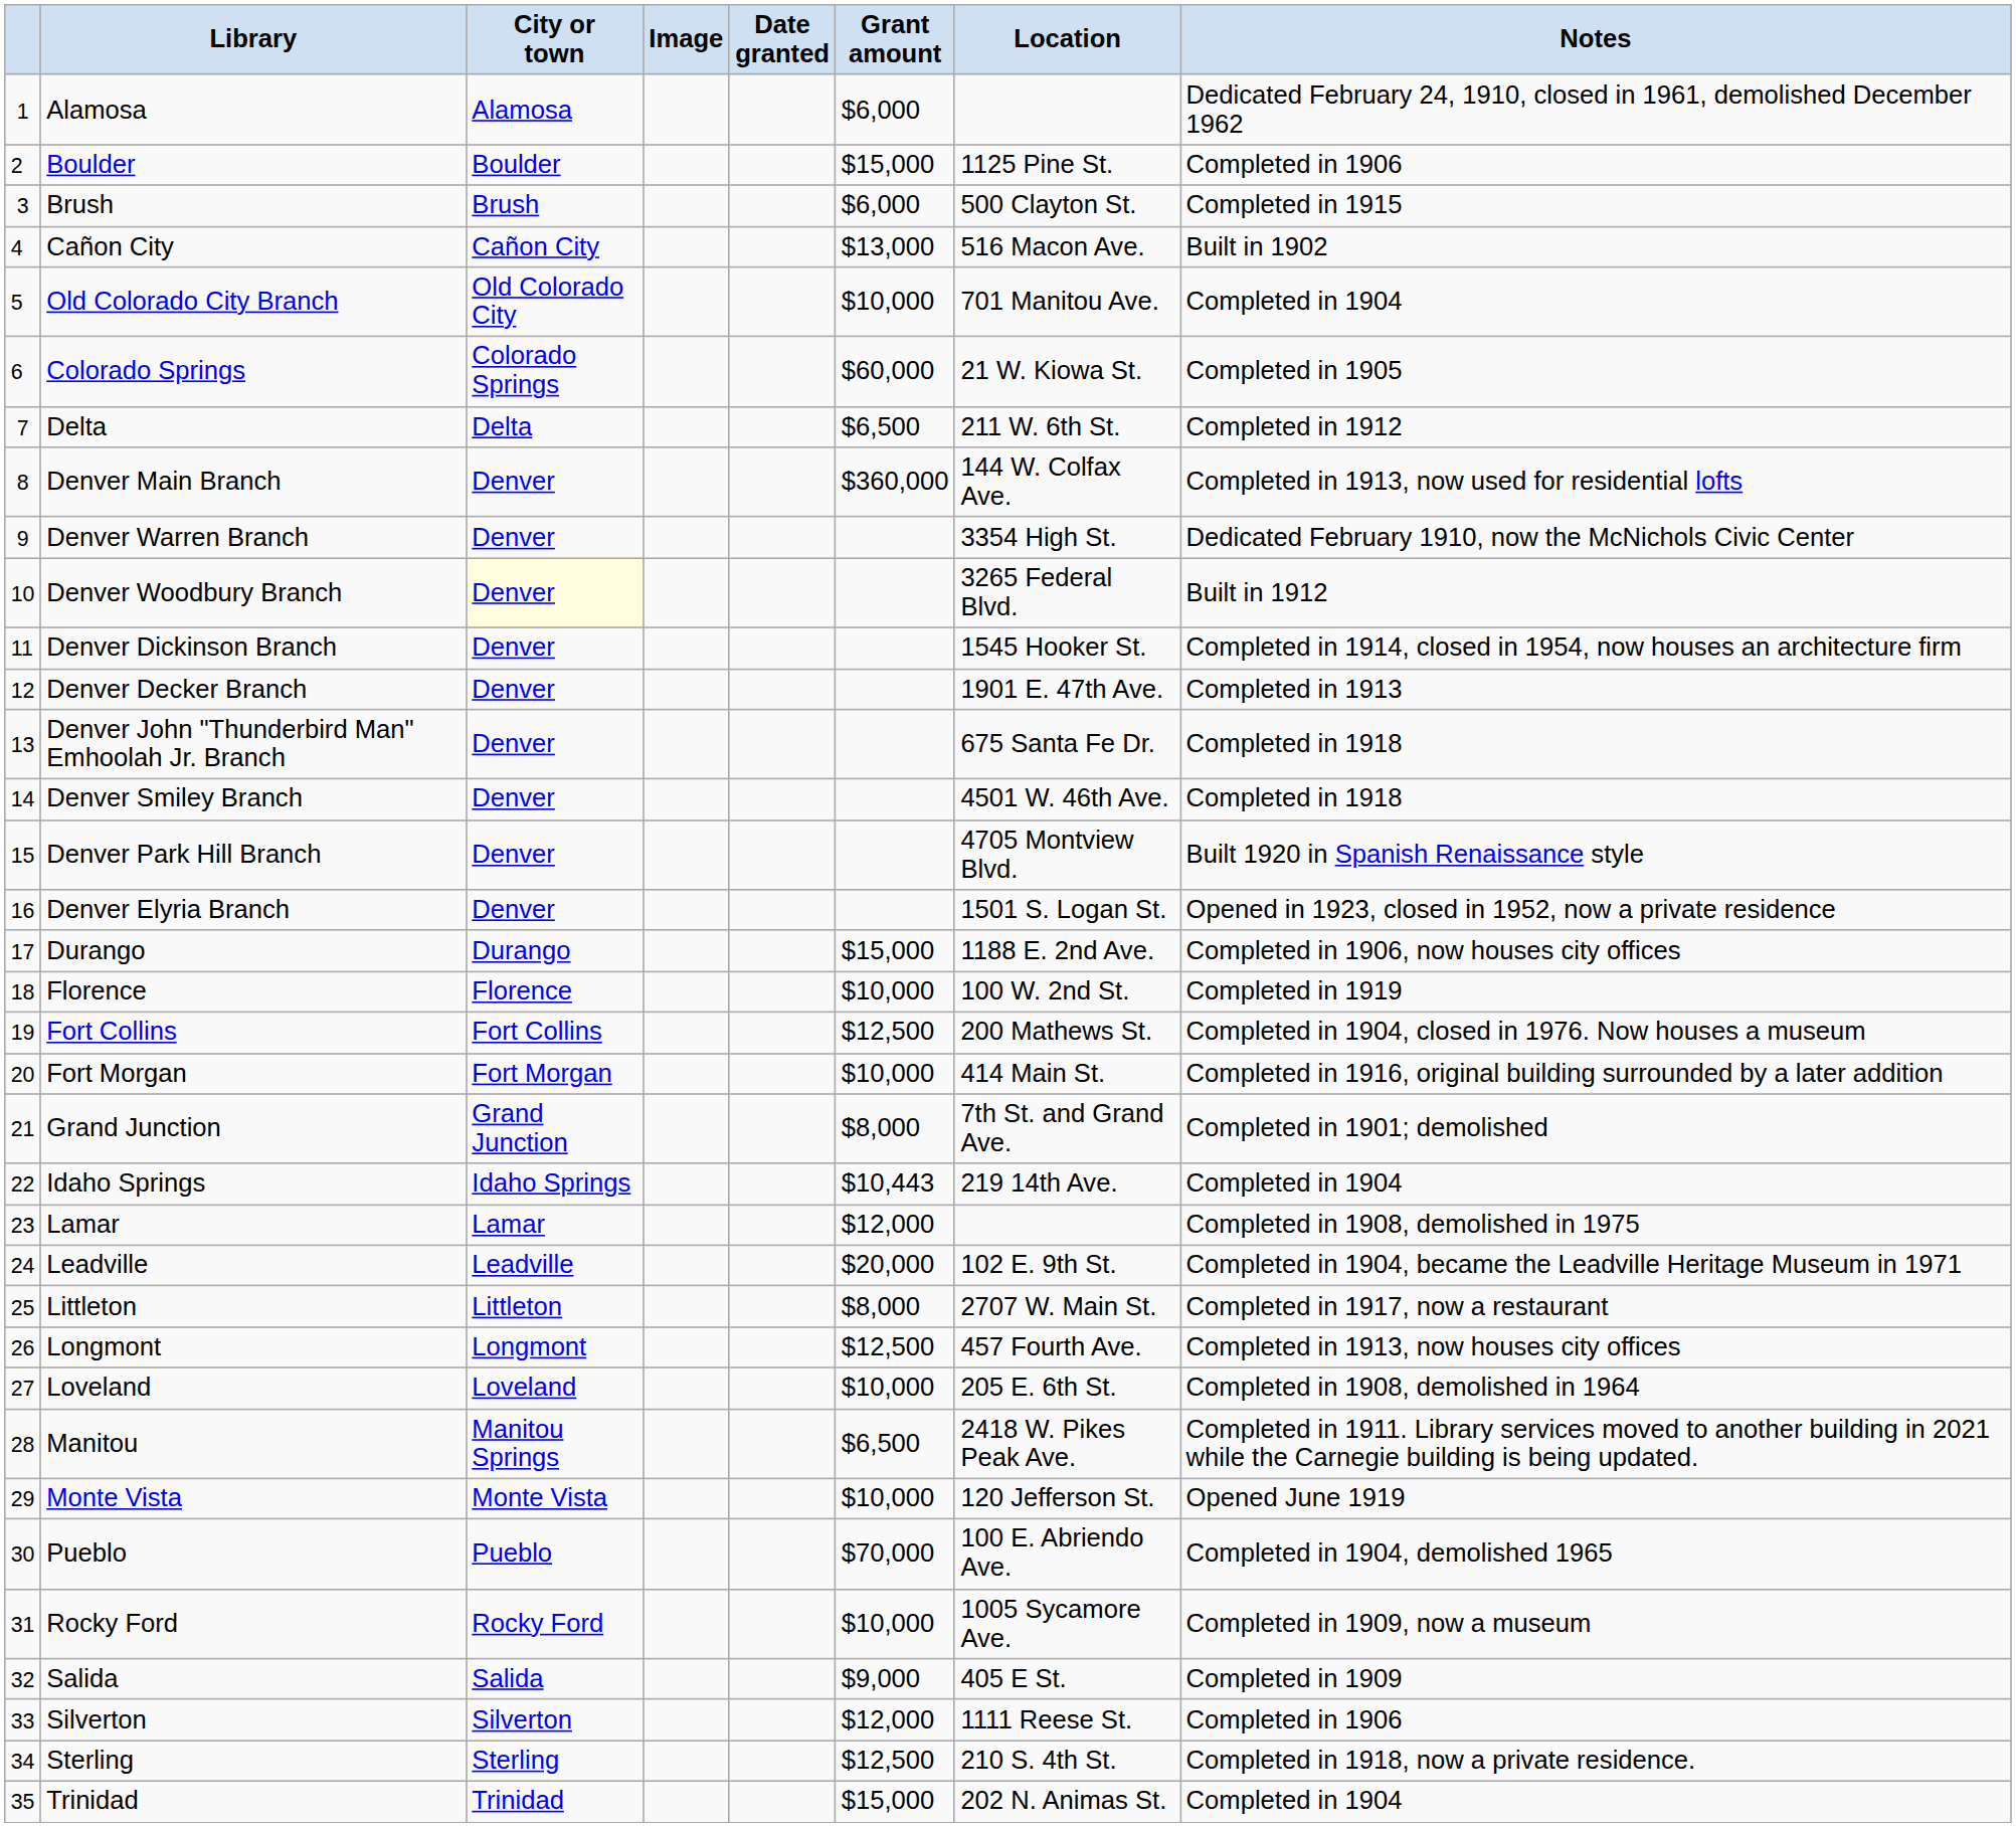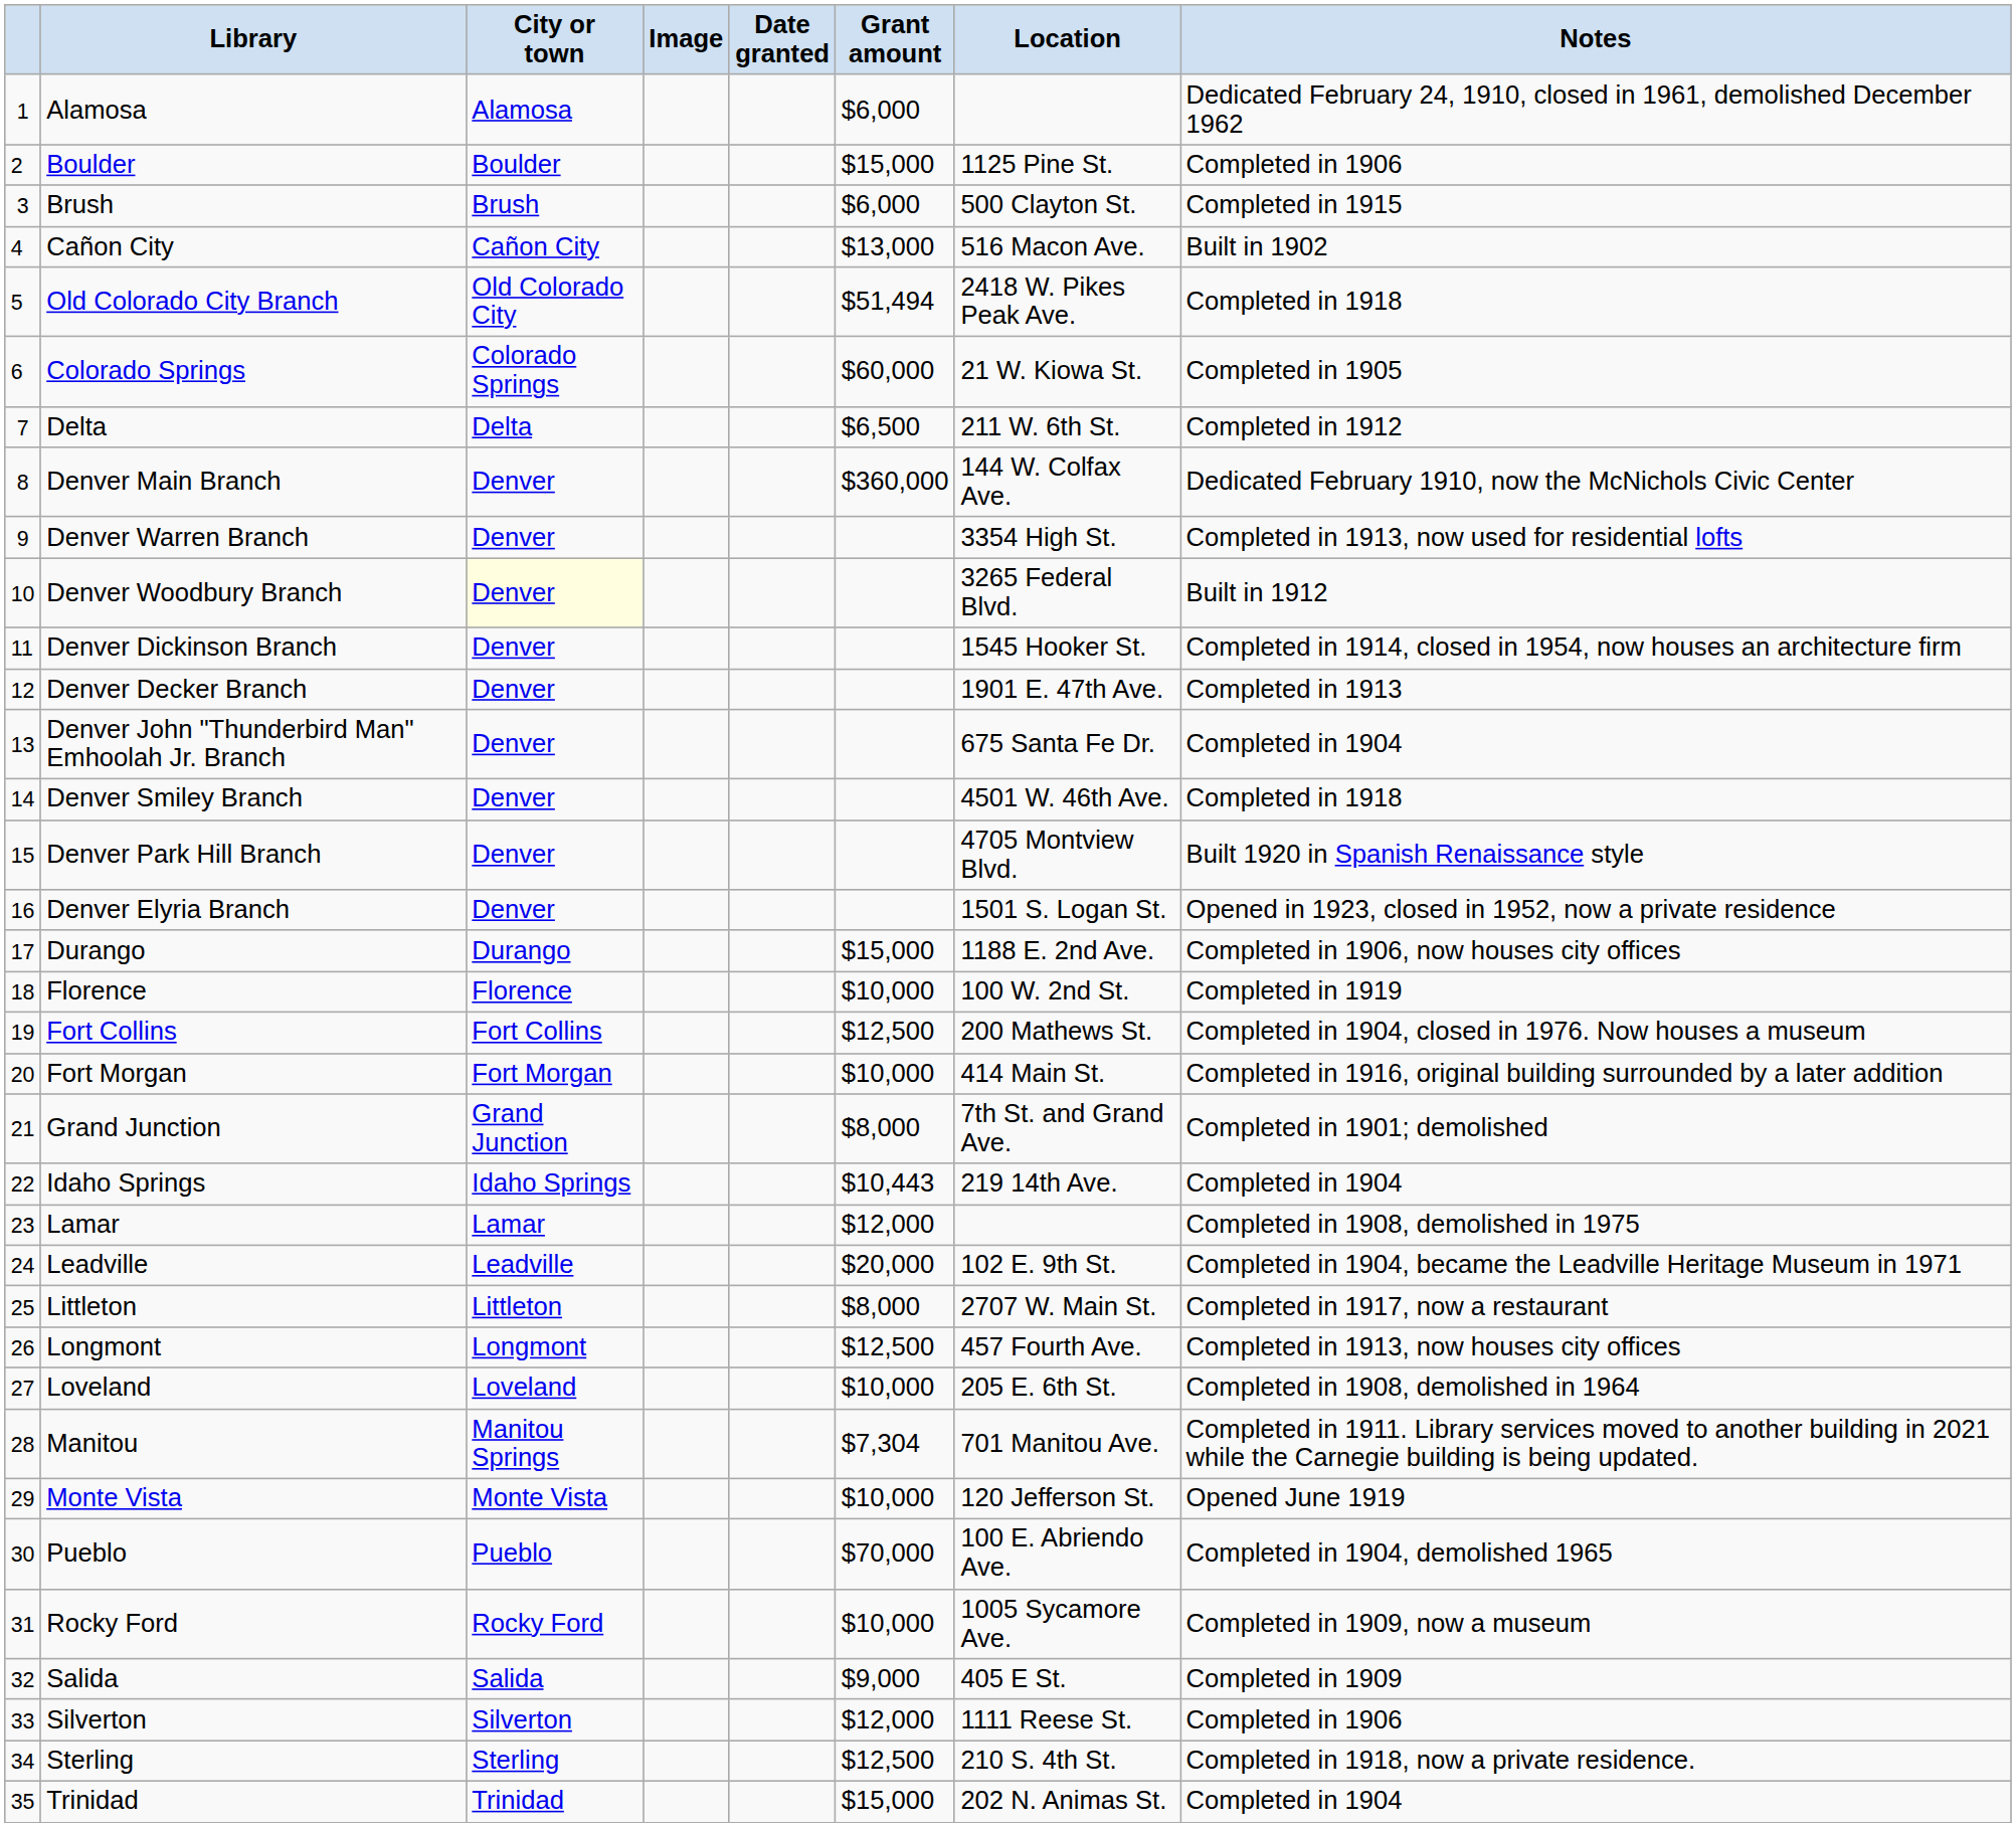 <table class="wikitable sortable" align="center">
 <tr>
 <th style="background-color:#CEE0F2;"></th>
 <th style="background-color:#CEE0F2;">Library</th>
 <th style="background-color:#CEE0F2;">City or<br>town</th>
 <th style="background-color:#CEE0F2;" class="unsortable">Image</th>
 <th style="background-color:#CEE0F2;">Date<br>granted</th>
 <th style="background-color:#CEE0F2;">Grant<br>amount</th>
 <th style="background-color:#CEE0F2;">Location</th>
 <th style="background-color:#CEE0F2;" class="unsortable">Notes</th>
 </tr>
 <tr ->
 <td align=center><small>1</small></td>
 <td>Alamosa</td>
 <td><a href='#'>Alamosa</a></td>
 <td></td>
 <td></td>
 <td>$6,000</td>
 <td></td>
 <td>Dedicated February 24, 1910, closed in 1961, demolished December 1962</td>
 </tr>
 <tr ->
 <td><small>2</small></td>
 <td><a href='#'>Boulder</a></td>
 <td><a href='#'>Boulder</a></td>
 <td></td>
 <td></td>
 <td>$15,000</td>
 <td>1125 Pine St.</td>
 <td>Completed in 1906</td>
 </tr>
 <tr ->
 <td align=center><small>3</small></td>
 <td>Brush</td>
 <td><a href='#'>Brush</a></td>
 <td></td>
 <td></td>
 <td>$6,000</td>
 <td>500 Clayton St.</td>
 <td>Completed in 1915</td>
 </tr>
 <tr ->
 <td><small>4</small></td>
 <td>Cañon City</td>
 <td><a href='#'>Cañon City</a></td>
 <td></td>
 <td></td>
 <td>$13,000</td>
 <td>516 Macon Ave.</td>
 <td>Built in 1902</td>
 </tr>
 <tr ->
 <td><small>5</small></td>
 <td><a href='#'>Old Colorado City Branch</a></td>
 <td><a href='#'>Old Colorado City</a></td>
 <td></td>
 <td></td>
-<td>$10,000</td>
-<td>701 Manitou Ave.</td>
-<td>Completed in 1904</td>
+<td>$51,494</td>
+<td>2418 W. Pikes Peak Ave.</td>
+<td>Completed in 1918</td>
 </tr>
 <tr ->
 <td><small>6</small></td>
 <td><a href='#'>Colorado Springs</a></td>
 <td><a href='#'>Colorado Springs</a></td>
 <td></td>
 <td></td>
 <td>$60,000</td>
 <td>21 W. Kiowa St.</td>
 <td>Completed in 1905</td>
 </tr>
 <tr ->
 <td align=center><small>7</small></td>
 <td>Delta</td>
 <td><a href='#'>Delta</a></td>
 <td></td>
 <td></td>
 <td>$6,500</td>
 <td>211 W. 6th St.</td>
 <td>Completed in 1912</td>
 </tr>
 <tr ->
 <td align=center><small>8</small></td>
 <td>Denver Main Branch</td>
 <td><a href='#'>Denver</a></td>
 <td></td>
 <td></td>
 <td>$360,000</td>
 <td>144 W. Colfax Ave.</td>
-<td>Completed in 1913, now used for residential <a href='#'>lofts</a></td>
+<td>Dedicated February 1910, now the McNichols Civic Center</td>
 </tr>
 <tr ->
 <td align=center><small>9</small></td>
 <td>Denver Warren Branch</td>
 <td><a href='#'>Denver</a></td>
 <td> </td>
 <td></td>
 <td></td>
 <td>3354 High St.</td>
-<td>Dedicated February 1910, now the McNichols Civic Center</td>
+<td>Completed in 1913, now used for residential <a href='#'>lofts</a></td>
 </tr>
 <tr ->
 <td align=center><small>10</small></td>
 <td>Denver Woodbury Branch</td>
 <td style="background: lightyellow;"><a href='#'>Denver</a></td>
 <td> </td>
 <td></td>
 <td></td>
 <td>3265 Federal Blvd.</td>
 <td>Built in 1912</td>
 </tr>
 <tr ->
 <td><small>11</small></td>
 <td>Denver Dickinson Branch</td>
 <td><a href='#'>Denver</a></td>
 <td></td>
 <td></td>
 <td></td>
 <td>1545 Hooker St.</td>
 <td>Completed in 1914, closed in 1954, now houses an architecture firm</td>
 </tr>
 <tr ->
 <td align=center><small>12</small></td>
 <td>Denver Decker Branch</td>
 <td><a href='#'>Denver</a></td>
 <td> </td>
 <td></td>
 <td></td>
 <td>1901 E. 47th Ave.</td>
 <td>Completed in 1913</td>
 </tr>
 <tr ->
 <td align=center><small>13</small></td>
 <td>Denver John "Thunderbird Man" Emhoolah Jr. Branch</td>
 <td><a href='#'>Denver</a></td>
 <td></td>
 <td></td>
 <td></td>
 <td>675 Santa Fe Dr.</td>
-<td>Completed in 1918</td>
+<td>Completed in 1904</td>
 </tr>
 <tr ->
 <td align=center><small>14</small></td>
 <td>Denver Smiley Branch</td>
 <td><a href='#'>Denver</a></td>
 <td> </td>
 <td></td>
 <td></td>
 <td>4501 W. 46th Ave.</td>
 <td>Completed in 1918</td>
 </tr>
 <tr ->
 <td align=center><small>15</small></td>
 <td>Denver Park Hill Branch</td>
 <td><a href='#'>Denver</a></td>
 <td> </td>
 <td></td>
 <td></td>
 <td>4705 Montview Blvd.</td>
 <td>Built 1920 in <a href='#'>Spanish Renaissance</a> style</td>
 </tr>
 <tr ->
 <td align=center><small>16</small></td>
 <td>Denver Elyria Branch</td>
 <td><a href='#'>Denver</a></td>
 <td> </td>
 <td></td>
 <td></td>
 <td>1501 S. Logan St.</td>
 <td>Opened in 1923, closed in 1952, now a private residence</td>
 </tr>
 <tr ->
 <td align=center><small>17</small></td>
 <td>Durango</td>
 <td><a href='#'>Durango</a></td>
 <td></td>
 <td></td>
 <td>$15,000</td>
 <td>1188 E. 2nd Ave.</td>
 <td>Completed in 1906, now houses city offices</td>
 </tr>
 <tr ->
 <td align=center><small>18</small></td>
 <td>Florence</td>
 <td><a href='#'>Florence</a></td>
 <td> </td>
 <td></td>
 <td>$10,000</td>
 <td>100 W. 2nd St.</td>
 <td>Completed in 1919</td>
 </tr>
 <tr ->
 <td><small>19</small></td>
 <td><a href='#'>Fort Collins</a></td>
 <td><a href='#'>Fort Collins</a></td>
 <td></td>
 <td></td>
 <td>$12,500</td>
 <td>200 Mathews St.</td>
 <td>Completed in 1904, closed in 1976. Now houses a museum</td>
 </tr>
 <tr ->
 <td align=center><small>20</small></td>
 <td>Fort Morgan</td>
 <td><a href='#'>Fort Morgan</a></td>
 <td></td>
 <td></td>
 <td>$10,000</td>
 <td>414 Main St.</td>
 <td>Completed in 1916, original building surrounded by a later addition</td>
 </tr>
 <tr ->
 <td align=center><small>21</small></td>
 <td>Grand Junction</td>
 <td><a href='#'>Grand Junction</a></td>
 <td></td>
 <td></td>
 <td>$8,000</td>
 <td>7th St. and Grand Ave.</td>
 <td>Completed in 1901; demolished</td>
 </tr>
 <tr ->
 <td><small>22</small></td>
 <td>Idaho Springs</td>
 <td><a href='#'>Idaho Springs</a></td>
 <td></td>
 <td></td>
 <td>$10,443</td>
 <td>219 14th Ave.</td>
 <td>Completed in 1904</td>
 </tr>
 <tr ->
 <td align=center><small>23</small></td>
 <td>Lamar</td>
 <td><a href='#'>Lamar</a></td>
 <td></td>
 <td></td>
 <td>$12,000</td>
 <td></td>
 <td>Completed in 1908, demolished in 1975</td>
 </tr>
 <tr ->
 <td><small>24</small></td>
 <td>Leadville</td>
 <td><a href='#'>Leadville</a></td>
 <td></td>
 <td></td>
 <td>$20,000</td>
 <td>102 E. 9th St.</td>
 <td>Completed in 1904, became the Leadville Heritage Museum in 1971</td>
 </tr>
 <tr ->
 <td align=center><small>25</small></td>
 <td>Littleton</td>
 <td><a href='#'>Littleton</a></td>
 <td></td>
 <td></td>
 <td>$8,000</td>
 <td>2707 W. Main St.</td>
 <td>Completed in 1917, now a restaurant</td>
 </tr>
 <tr ->
 <td><small>26</small></td>
 <td>Longmont</td>
 <td><a href='#'>Longmont</a></td>
 <td></td>
 <td></td>
 <td>$12,500</td>
 <td>457 Fourth Ave.</td>
 <td>Completed in 1913, now houses city offices</td>
 </tr>
 <tr ->
 <td align=center><small>27</small></td>
 <td>Loveland</td>
 <td><a href='#'>Loveland</a></td>
 <td></td>
 <td></td>
 <td>$10,000</td>
 <td>205 E. 6th St.</td>
 <td>Completed in 1908, demolished in 1964</td>
 </tr>
 <tr ->
 <td><small>28</small></td>
 <td>Manitou</td>
 <td><a href='#'>Manitou Springs</a></td>
 <td></td>
 <td></td>
-<td>$6,500</td>
-<td>2418 W. Pikes Peak Ave.</td>
+<td>$7,304</td>
+<td>701 Manitou Ave.</td>
 <td>Completed in 1911. Library services moved to another building in 2021 while the Carnegie building is being updated.</td>
 </tr>
 <tr ->
 <td><small>29</small></td>
 <td><a href='#'>Monte Vista</a></td>
 <td><a href='#'>Monte Vista</a></td>
 <td></td>
 <td></td>
 <td>$10,000</td>
 <td>120 Jefferson St.</td>
 <td>Opened June 1919</td>
 </tr>
 <tr ->
 <td align=center><small>30</small></td>
 <td>Pueblo</td>
 <td><a href='#'>Pueblo</a></td>
 <td></td>
 <td></td>
 <td>$70,000</td>
 <td>100 E. Abriendo Ave.</td>
 <td>Completed in 1904, demolished  1965</td>
 </tr>
 <tr ->
 <td><small>31</small></td>
 <td>Rocky Ford</td>
 <td><a href='#'>Rocky Ford</a></td>
 <td></td>
 <td></td>
 <td>$10,000</td>
 <td>1005 Sycamore Ave.</td>
 <td>Completed in 1909, now a museum</td>
 </tr>
 <tr ->
 <td><small>32</small></td>
 <td>Salida</td>
 <td><a href='#'>Salida</a></td>
 <td></td>
 <td></td>
 <td>$9,000</td>
 <td>405 E St.</td>
 <td>Completed in 1909</td>
 </tr>
 <tr ->
 <td><small>33</small></td>
 <td>Silverton</td>
 <td><a href='#'>Silverton</a></td>
 <td></td>
 <td></td>
 <td>$12,000</td>
 <td>1111 Reese St.</td>
 <td>Completed in 1906</td>
 </tr>
 <tr ->
 <td><small>34</small></td>
 <td>Sterling</td>
 <td><a href='#'>Sterling</a></td>
 <td></td>
 <td></td>
 <td>$12,500</td>
 <td>210 S. 4th St.</td>
 <td>Completed in 1918, now a private residence.</td>
 </tr>
 <tr ->
 <td><small>35</small></td>
 <td>Trinidad</td>
 <td><a href='#'>Trinidad</a></td>
 <td></td>
 <td></td>
 <td>$15,000</td>
 <td>202 N. Animas St.</td>
 <td>Completed in 1904</td>
 </tr>
 </table>
